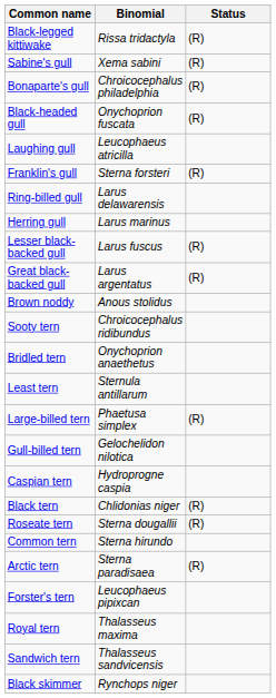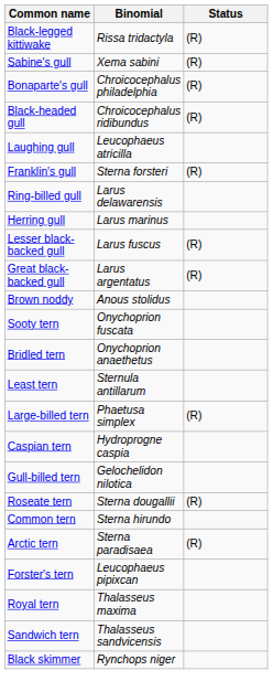 <table width=60% class="wikitable">
 <tr>
 <th width=34%>Common name</th>
 <th width=34%>Binomial</th>
 <th width=32%>Status</th>
 </tr>
 <tr>
 <td><a href='#'>Black-legged kittiwake</a></td>
 <td><em>Rissa tridactyla</em></td>
 <td>(R)</td>
 </tr>
 <tr>
 <td><a href='#'>Sabine's gull</a></td>
 <td><em>Xema sabini</em></td>
 <td>(R)</td>
 </tr>
 <tr>
 <td><a href='#'>Bonaparte's gull</a></td>
 <td><em>Chroicocephalus philadelphia</em></td>
 <td>(R)</td>
 </tr>
 <tr>
 <td><a href='#'>Black-headed gull</a></td>
-<td><em>Onychoprion fuscata</em></td>
+<td><em>Chroicocephalus ridibundus</em></td>
 <td>(R)</td>
 </tr>
 <tr>
 <td><a href='#'>Laughing gull</a></td>
 <td><em>Leucophaeus atricilla</em></td>
 <td></td>
 </tr>
 <tr>
 <td><a href='#'>Franklin's gull</a></td>
 <td><em>Sterna forsteri</em></td>
 <td>(R)</td>
 </tr>
 <tr>
 <td><a href='#'>Ring-billed gull</a></td>
 <td><em>Larus delawarensis</em></td>
 <td></td>
 </tr>
 <tr>
 <td><a href='#'>Herring gull</a></td>
 <td><em>Larus marinus</em></td>
 <td></td>
 </tr>
 <tr>
 <td><a href='#'>Lesser black-backed gull</a></td>
 <td><em>Larus fuscus</em></td>
 <td>(R)</td>
 </tr>
 <tr>
 <td><a href='#'>Great black-backed gull</a></td>
 <td><em>Larus argentatus</em></td>
 <td>(R)</td>
 </tr>
 <tr>
 <td><a href='#'>Brown noddy</a></td>
 <td><em>Anous stolidus</em></td>
 <td></td>
 </tr>
 <tr>
 <td><a href='#'>Sooty tern</a></td>
-<td><em>Chroicocephalus ridibundus</em></td>
+<td><em>Onychoprion fuscata</em></td>
 <td></td>
 </tr>
 <tr>
 <td><a href='#'>Bridled tern</a></td>
 <td><em>Onychoprion anaethetus</em></td>
 <td></td>
 </tr>
 <tr>
 <td><a href='#'>Least tern</a></td>
 <td><em>Sternula antillarum</em></td>
 <td></td>
 </tr>
 <tr>
 <td><a href='#'>Large-billed tern</a></td>
 <td><em>Phaetusa simplex</em></td>
 <td>(R)</td>
 </tr>
 <tr>
-<td><a href='#'>Gull-billed tern</a></td>
-<td><em>Gelochelidon nilotica</em></td>
-<td></td>
-</tr>
-<tr>
 <td><a href='#'>Caspian tern</a></td>
 <td><em>Hydroprogne caspia</em></td>
 <td></td>
 </tr>
 <tr>
-<td><a href='#'>Black tern</a></td>
-<td><em>Chlidonias niger</em></td>
-<td>(R)</td>
+<td><a href='#'>Gull-billed tern</a></td>
+<td><em>Gelochelidon nilotica</em></td>
+<td></td>
 </tr>
 <tr>
 <td><a href='#'>Roseate tern</a></td>
 <td><em>Sterna dougallii</em></td>
 <td>(R)</td>
 </tr>
 <tr>
 <td><a href='#'>Common tern</a></td>
 <td><em>Sterna hirundo</em></td>
 <td></td>
 </tr>
 <tr>
 <td><a href='#'>Arctic tern</a></td>
 <td><em>Sterna paradisaea</em></td>
 <td>(R)</td>
 </tr>
 <tr>
 <td><a href='#'>Forster's tern</a></td>
 <td><em>Leucophaeus pipixcan</em></td>
 <td></td>
 </tr>
 <tr>
 <td><a href='#'>Royal tern</a></td>
 <td><em>Thalasseus maxima</em></td>
 <td></td>
 </tr>
 <tr>
 <td><a href='#'>Sandwich tern</a></td>
 <td><em>Thalasseus sandvicensis</em></td>
 <td></td>
 </tr>
 <tr>
 <td><a href='#'>Black skimmer</a></td>
 <td><em>Rynchops niger</em></td>
 <td></td>
 </tr>
 </table>
